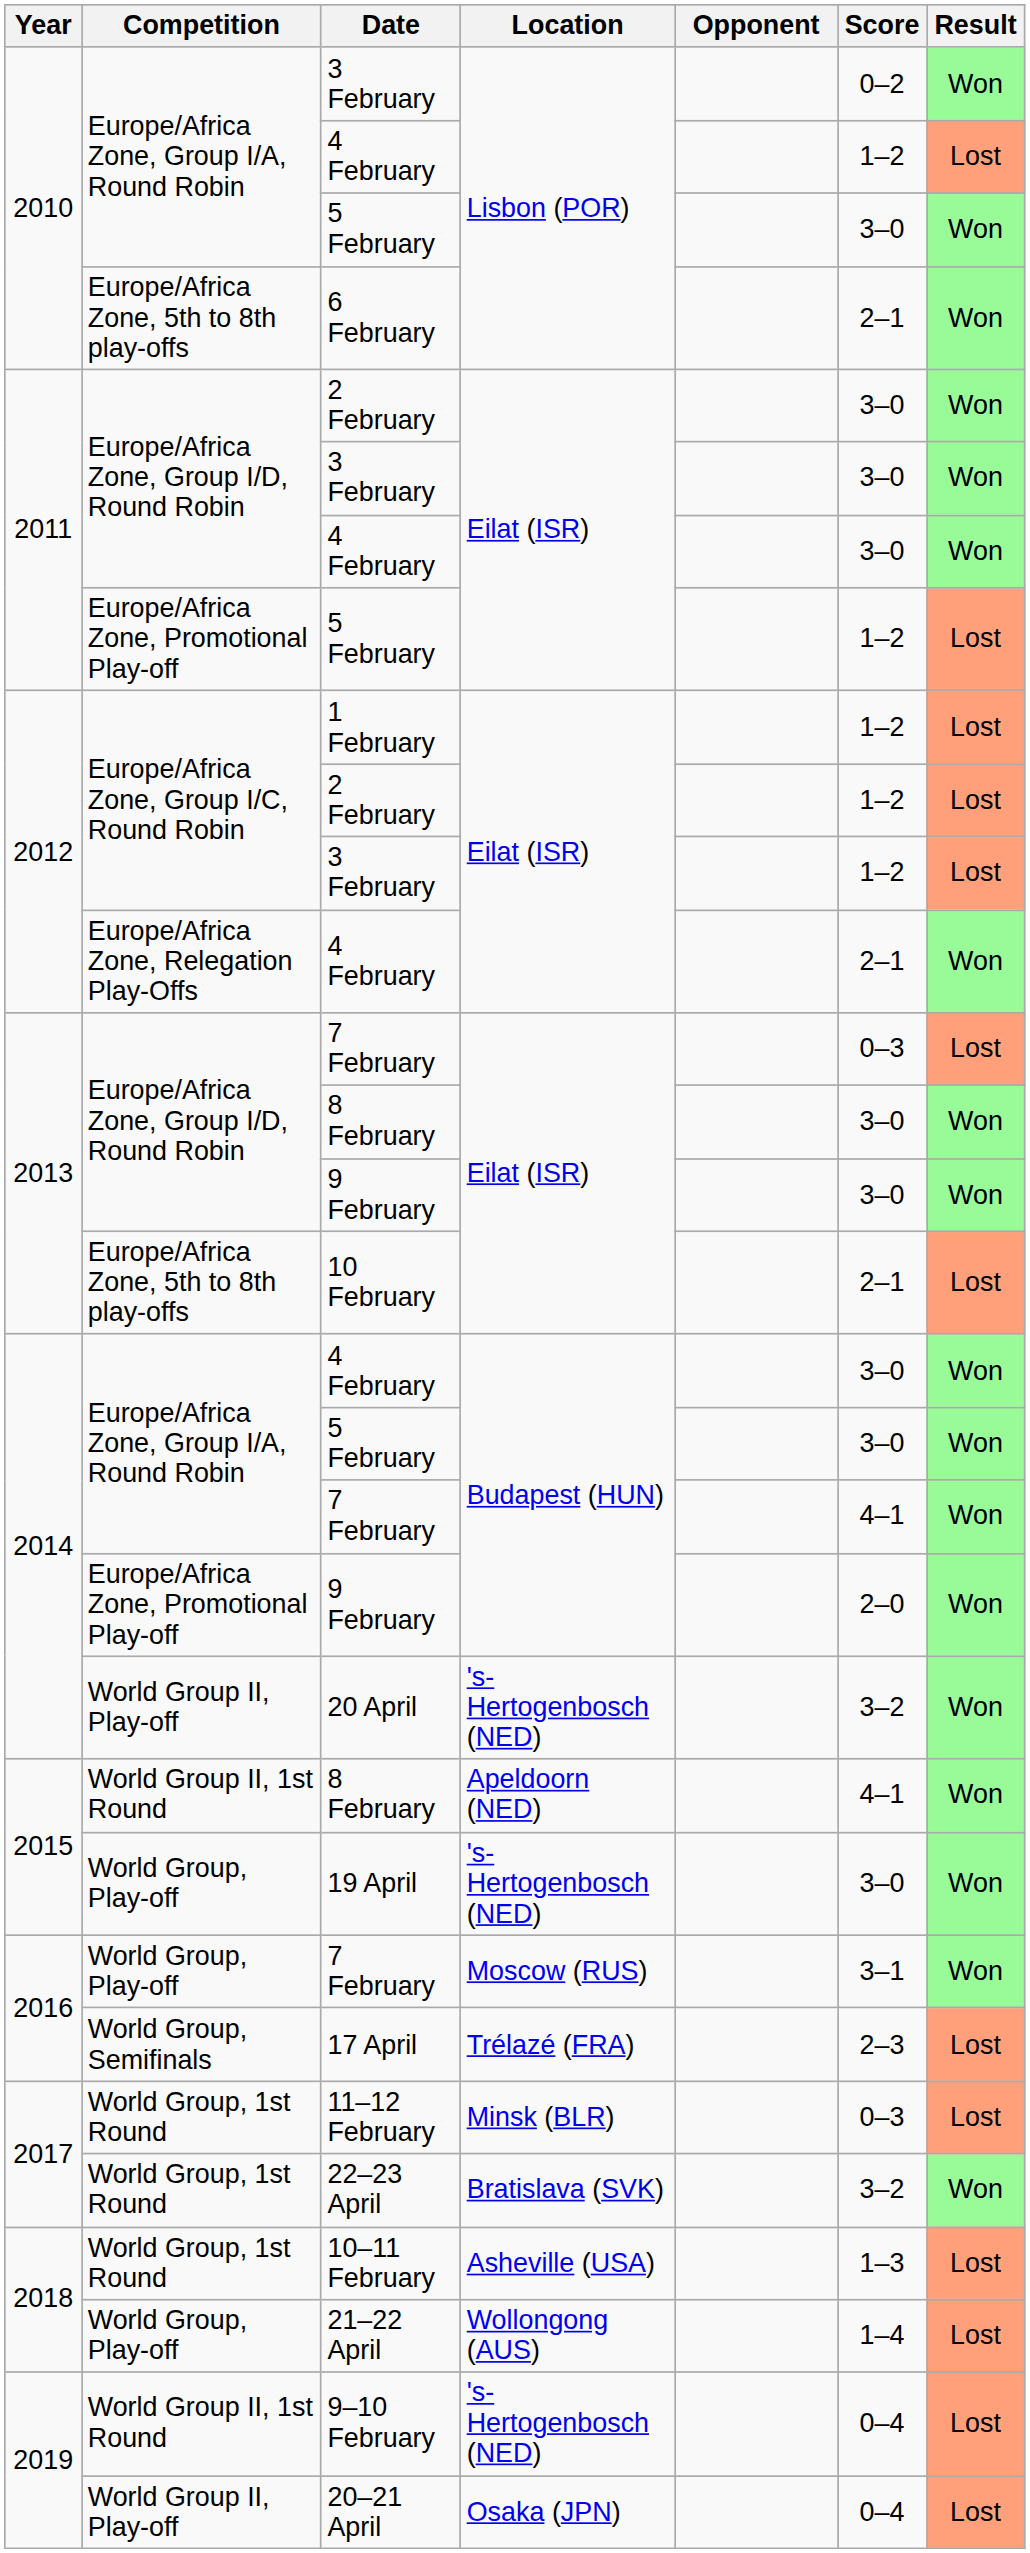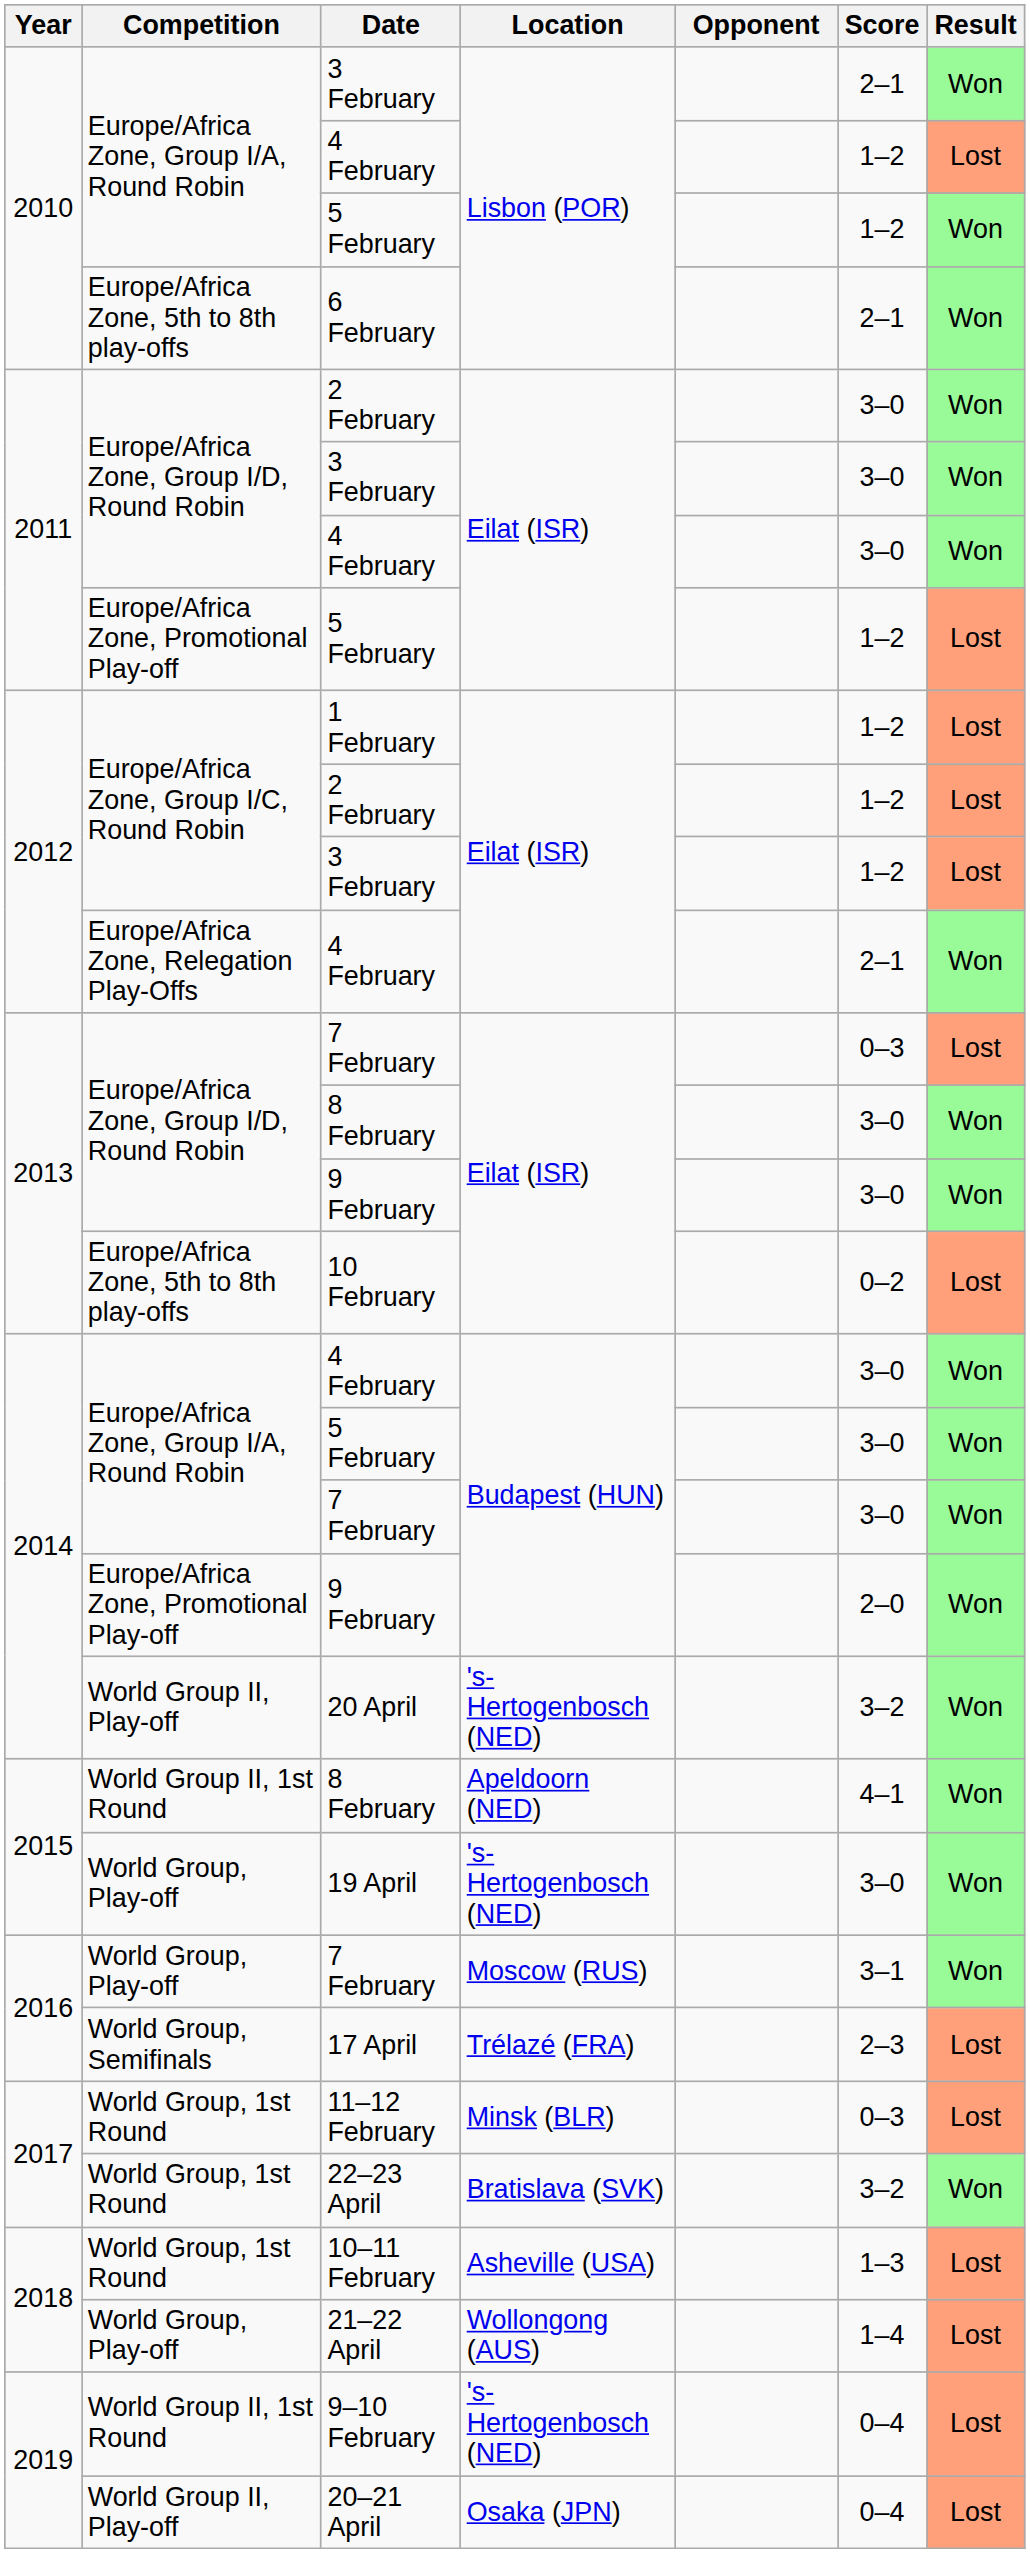 <table class="wikitable collapsible">
 <tr>
 <th style="width:50px">Year</th>
 <th style="width:300px">Competition</th>
 <th style="width:125px">Date</th>
 <th style="width:170px">Location</th>
 <th style="width:150px">Opponent</th>
 <th style="width:50px">Score</th>
 <th style="width:60px">Result</th>
 </tr>
 <tr>
 <td align="center" rowspan="4">2010</td>
 <td rowspan="3">Europe/Africa Zone, Group I/A, Round Robin</td>
 <td>3 February</td>
 <td rowspan="4"><a href='#'>Lisbon</a> (<a href='#'>POR</a>)</td>
 <td></td>
-<td align="center">0–2</td>
+<td align="center">2–1</td>
 <td align="center" bgcolor="#98FB98">Won</td>
 </tr>
 <tr>
 <td>4 February</td>
 <td></td>
 <td align="center">1–2</td>
 <td align="center" bgcolor="#FFA07A">Lost</td>
 </tr>
 <tr>
 <td>5 February</td>
 <td></td>
-<td align="center">3–0</td>
+<td align="center">1–2</td>
 <td align="center" bgcolor="#98FB98">Won</td>
 </tr>
 <tr>
 <td>Europe/Africa Zone, 5th to 8th play-offs</td>
 <td>6 February</td>
 <td></td>
 <td align="center">2–1</td>
 <td align="center" bgcolor="#98FB98">Won</td>
 </tr>
 <tr>
 <td align="center" rowspan="4">2011</td>
 <td rowspan="3">Europe/Africa Zone, Group I/D, Round Robin</td>
 <td>2 February</td>
 <td rowspan="4"><a href='#'>Eilat</a> (<a href='#'>ISR</a>)</td>
 <td></td>
 <td align="center">3–0</td>
 <td align="center" bgcolor="#98FB98">Won</td>
 </tr>
 <tr>
 <td>3 February</td>
 <td></td>
 <td align="center">3–0</td>
 <td align="center" bgcolor="#98FB98">Won</td>
 </tr>
 <tr>
 <td>4 February</td>
 <td></td>
 <td align="center">3–0</td>
 <td align="center" bgcolor="#98FB98">Won</td>
 </tr>
 <tr>
 <td>Europe/Africa Zone, Promotional Play-off</td>
 <td>5 February</td>
 <td></td>
 <td align="center">1–2</td>
 <td align="center" bgcolor="#FFA07A">Lost</td>
 </tr>
 <tr>
 <td align="center" rowspan="4">2012</td>
 <td rowspan="3">Europe/Africa Zone, Group I/C, Round Robin</td>
 <td>1 February</td>
 <td rowspan="4"><a href='#'>Eilat</a> (<a href='#'>ISR</a>)</td>
 <td></td>
 <td align="center">1–2</td>
 <td align="center" bgcolor="#FFA07A">Lost</td>
 </tr>
 <tr>
 <td>2 February</td>
 <td></td>
 <td align="center">1–2</td>
 <td align="center" bgcolor="#FFA07A">Lost</td>
 </tr>
 <tr>
 <td>3 February</td>
 <td></td>
 <td align="center">1–2</td>
 <td align="center" bgcolor="#FFA07A">Lost</td>
 </tr>
 <tr>
 <td>Europe/Africa Zone, Relegation Play-Offs</td>
 <td>4 February</td>
 <td></td>
 <td align="center">2–1</td>
 <td align="center" bgcolor="#98FB98">Won</td>
 </tr>
 <tr>
 <td align="center" rowspan="4">2013</td>
 <td rowspan="3">Europe/Africa Zone, Group I/D, Round Robin</td>
 <td>7 February</td>
 <td rowspan="4"><a href='#'>Eilat</a> (<a href='#'>ISR</a>)</td>
 <td></td>
 <td align="center">0–3</td>
 <td align="center" bgcolor="#FFA07A">Lost</td>
 </tr>
 <tr>
 <td>8 February</td>
 <td></td>
 <td align="center">3–0</td>
 <td align="center" bgcolor="#98FB98">Won</td>
 </tr>
 <tr>
 <td>9 February</td>
 <td></td>
 <td align="center">3–0</td>
 <td align="center" bgcolor="#98FB98">Won</td>
 </tr>
 <tr>
 <td>Europe/Africa Zone, 5th to 8th play-offs</td>
 <td>10 February</td>
 <td></td>
-<td align="center">2–1</td>
+<td align="center">0–2</td>
 <td align="center" bgcolor="#FFA07A">Lost</td>
 </tr>
 <tr>
 <td align="center" rowspan="5">2014</td>
 <td rowspan="3">Europe/Africa Zone, Group I/A, Round Robin</td>
 <td>4 February</td>
 <td rowspan="4"><a href='#'>Budapest</a> (<a href='#'>HUN</a>)</td>
 <td></td>
 <td align="center">3–0</td>
 <td align="center" bgcolor="#98FB98">Won</td>
 </tr>
 <tr>
 <td>5 February</td>
 <td></td>
 <td align="center">3–0</td>
 <td align="center" bgcolor="#98FB98">Won</td>
 </tr>
 <tr>
 <td>7 February</td>
 <td></td>
-<td align="center">4–1</td>
+<td align="center">3–0</td>
 <td align="center" bgcolor="#98FB98">Won</td>
 </tr>
 <tr>
 <td>Europe/Africa Zone, Promotional Play-off</td>
 <td>9 February</td>
 <td></td>
 <td align="center">2–0</td>
 <td align="center" bgcolor="#98FB98">Won</td>
 </tr>
 <tr>
 <td>World Group II, Play-off</td>
 <td>20 April</td>
 <td><a href='#'>'s-Hertogenbosch</a> (<a href='#'>NED</a>)</td>
 <td></td>
 <td align="center">3–2</td>
 <td align="center" bgcolor="#98FB98">Won</td>
 </tr>
 <tr>
 <td align="center" rowspan="2">2015</td>
 <td>World Group II, 1st Round</td>
 <td>8 February</td>
 <td><a href='#'>Apeldoorn</a> (<a href='#'>NED</a>)</td>
 <td></td>
 <td align="center">4–1</td>
 <td align="center" bgcolor="#98FB98">Won</td>
 </tr>
 <tr>
 <td>World Group, Play-off</td>
 <td>19 April</td>
 <td><a href='#'>'s-Hertogenbosch</a> (<a href='#'>NED</a>)</td>
 <td></td>
 <td align="center">3–0</td>
 <td align="center" bgcolor="#98FB98">Won</td>
 </tr>
 <tr>
 <td align="center" rowspan="2">2016</td>
 <td>World Group, Play-off</td>
 <td>7 February</td>
 <td><a href='#'>Moscow</a> (<a href='#'>RUS</a>)</td>
 <td></td>
 <td align="center">3–1</td>
 <td align="center" bgcolor="#98FB98">Won</td>
 </tr>
 <tr>
 <td>World Group, Semifinals</td>
 <td>17 April</td>
 <td><a href='#'>Trélazé</a> (<a href='#'>FRA</a>)</td>
 <td></td>
 <td align="center">2–3</td>
 <td align="center" bgcolor="#FFA07A">Lost</td>
 </tr>
 <tr>
 <td align="center" rowspan="2">2017</td>
 <td>World Group, 1st Round</td>
 <td>11–12 February</td>
 <td><a href='#'>Minsk</a> (<a href='#'>BLR</a>)</td>
 <td></td>
 <td align="center">0–3</td>
 <td align="center" bgcolor="#FFA07A">Lost</td>
 </tr>
 <tr>
 <td>World Group, 1st Round</td>
 <td>22–23 April</td>
 <td><a href='#'>Bratislava</a> (<a href='#'>SVK</a>)</td>
 <td></td>
 <td align="center">3–2</td>
 <td align="center" bgcolor="#98FB98">Won</td>
 </tr>
 <tr>
 <td align="center" rowspan="2">2018</td>
 <td>World Group, 1st Round</td>
 <td>10–11 February</td>
 <td><a href='#'>Asheville</a> (<a href='#'>USA</a>)</td>
 <td></td>
 <td align="center">1–3</td>
 <td align="center" bgcolor="#FFA07A">Lost</td>
 </tr>
 <tr>
 <td>World Group, Play-off</td>
 <td>21–22 April</td>
 <td><a href='#'>Wollongong</a> (<a href='#'>AUS</a>)</td>
 <td></td>
 <td align="center">1–4</td>
 <td align="center" bgcolor="#FFA07A">Lost</td>
 </tr>
 <tr>
 <td align="center" rowspan="2">2019</td>
 <td>World Group II, 1st Round</td>
 <td>9–10 February</td>
 <td><a href='#'>'s-Hertogenbosch</a> (<a href='#'>NED</a>)</td>
 <td></td>
 <td align="center">0–4</td>
 <td align="center" bgcolor="#FFA07A">Lost</td>
 </tr>
 <tr>
 <td>World Group II, Play-off</td>
 <td>20–21 April</td>
 <td><a href='#'>Osaka</a> (<a href='#'>JPN</a>)</td>
 <td></td>
 <td align="center">0–4</td>
 <td align="center" bgcolor="#FFA07A">Lost</td>
 </tr>
 </table>
